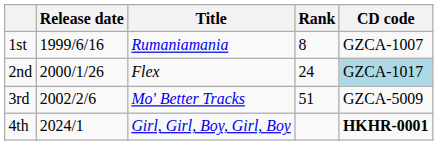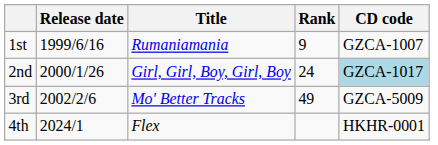 <table class=wikitable style="font-size:small">
 <tr>
 <th></th>
 <th>Release date</th>
 <th>Title</th>
 <th>Rank</th>
 <th>CD code</th>
 </tr>
 <tr>
 <td>1st</td>
 <td>1999/6/16</td>
 <td><em><a href='#'>Rumaniamania</a></em></td>
-<td>8</td>
+<td>9</td>
 <td>GZCA-1007</td>
 </tr>
 <tr>
 <td>2nd</td>
 <td>2000/1/26</td>
-<td><em>Flex</em></td>
+<td><em><a href='#'>Girl, Girl, Boy, Girl, Boy</a></em></td>
 <td>24</td>
 <td style="background: lightblue;">GZCA-1017</td>
 </tr>
 <tr>
 <td>3rd</td>
 <td>2002/2/6</td>
 <td><em><a href='#'>Mo' Better Tracks</a></em></td>
-<td>51</td>
+<td>49</td>
 <td>GZCA-5009</td>
 </tr>
 <tr>
 <td>4th</td>
 <td>2024/1</td>
-<td><em><a href='#'>Girl, Girl, Boy, Girl, Boy</a></em></td>
+<td><em>Flex</em></td>
 <td></td>
-<td><strong>HKHR-0001</strong></td>
+<td>HKHR-0001</td>
 </tr>
 </table>
